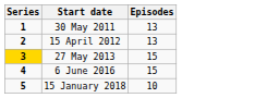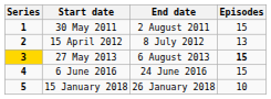 <table class="wikitable" style="text-align: center;">
 <tr>
 <th>Series</th>
 <th>Start date</th>
+<th>End date</th>
 <th>Episodes</th>
 </tr>
 <tr>
 <td><strong>1</strong></td>
 <td>30 May 2011</td>
-<td>13</td>
+<td>2 August 2011</td>
+<td>15</td>
 </tr>
 <tr>
 <td><strong>2</strong></td>
 <td>15 April 2012</td>
+<td>8 July 2012</td>
 <td>13</td>
 </tr>
 <tr>
 <td style="background: gold;"><strong>3</strong></td>
 <td>27 May 2013</td>
-<td>15</td>
+<td>6 August 2013</td>
+<td><strong>15</strong></td>
 </tr>
 <tr>
 <td><strong>4</strong></td>
 <td>6 June 2016</td>
+<td>24 June 2016</td>
 <td>15</td>
 </tr>
 <tr>
 <td><strong>5</strong></td>
 <td>15 January 2018</td>
+<td>26 January 2018</td>
 <td>10</td>
 </tr>
 </table>
